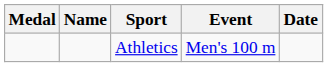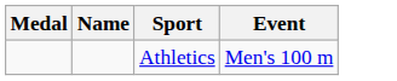 <table class="wikitable sortable"  style="font-size:95%">
 <tr>
 <th>Medal</th>
 <th>Name</th>
 <th>Sport</th>
 <th>Event</th>
-<th>Date</th>
 </tr>
 <tr>
 <td></td>
 <td></td>
 <td><a href='#'>Athletics</a></td>
 <td><a href='#'>Men's 100 m</a></td>
-<td></td>
 </tr>
 </table>
